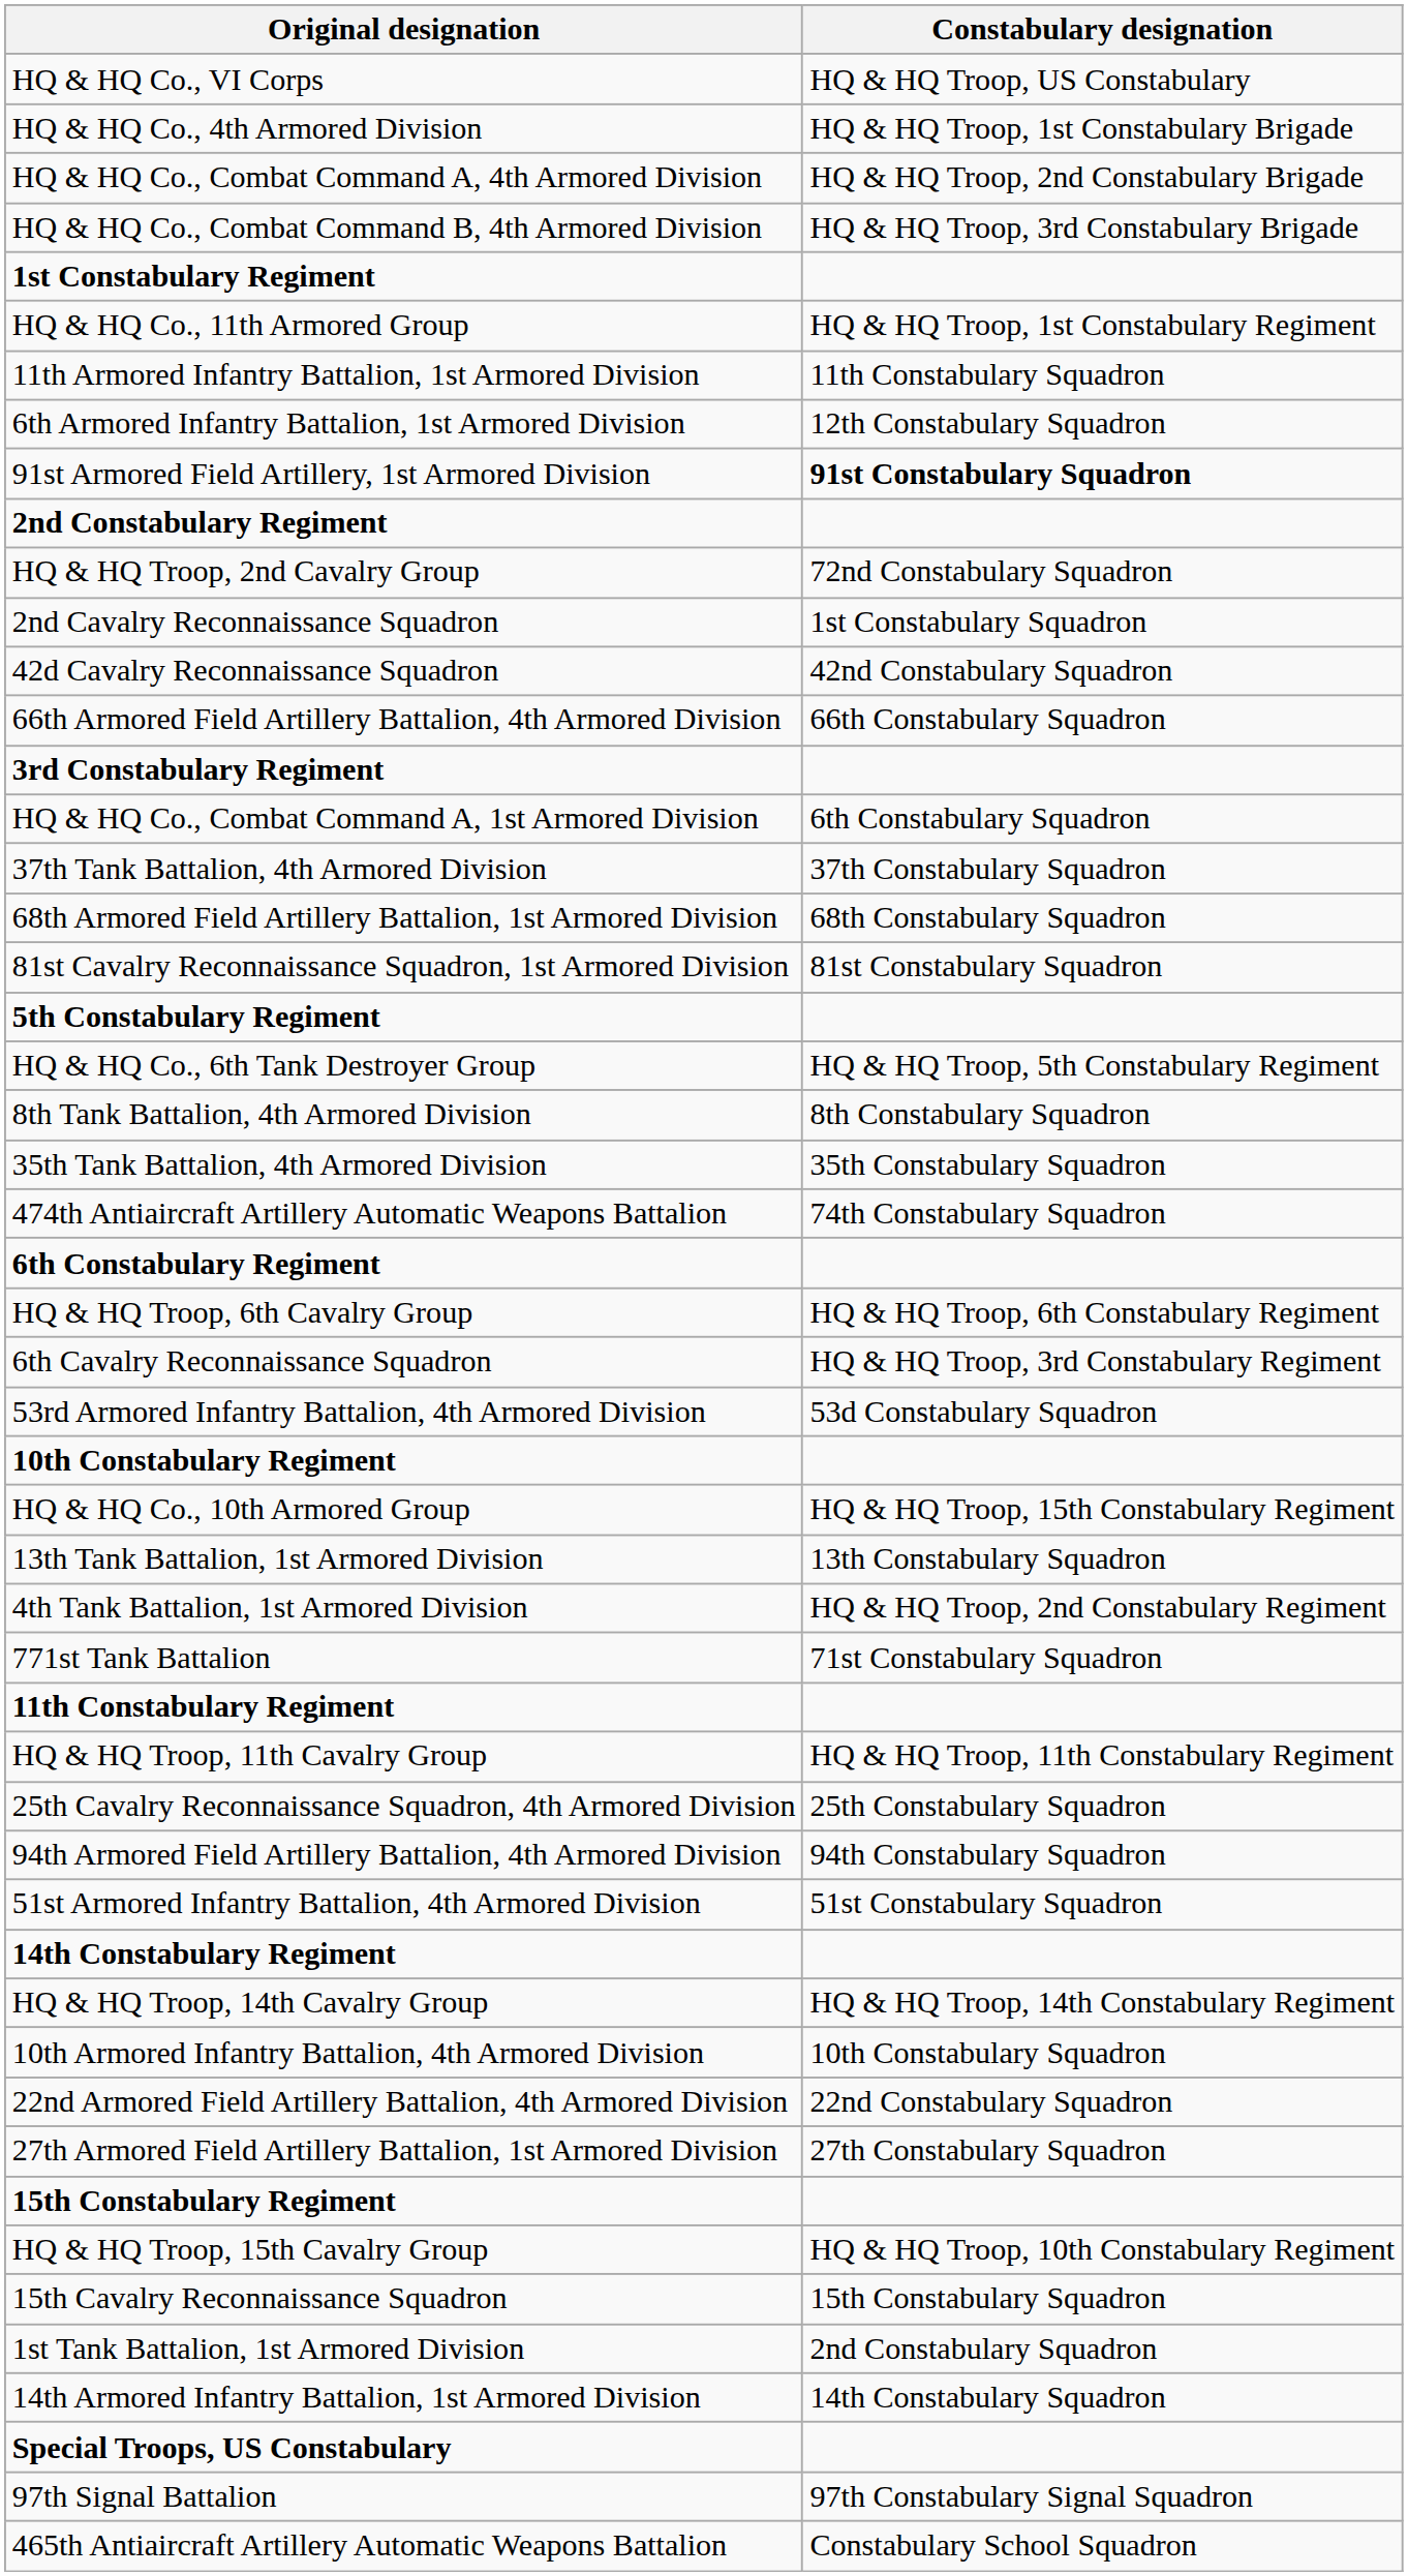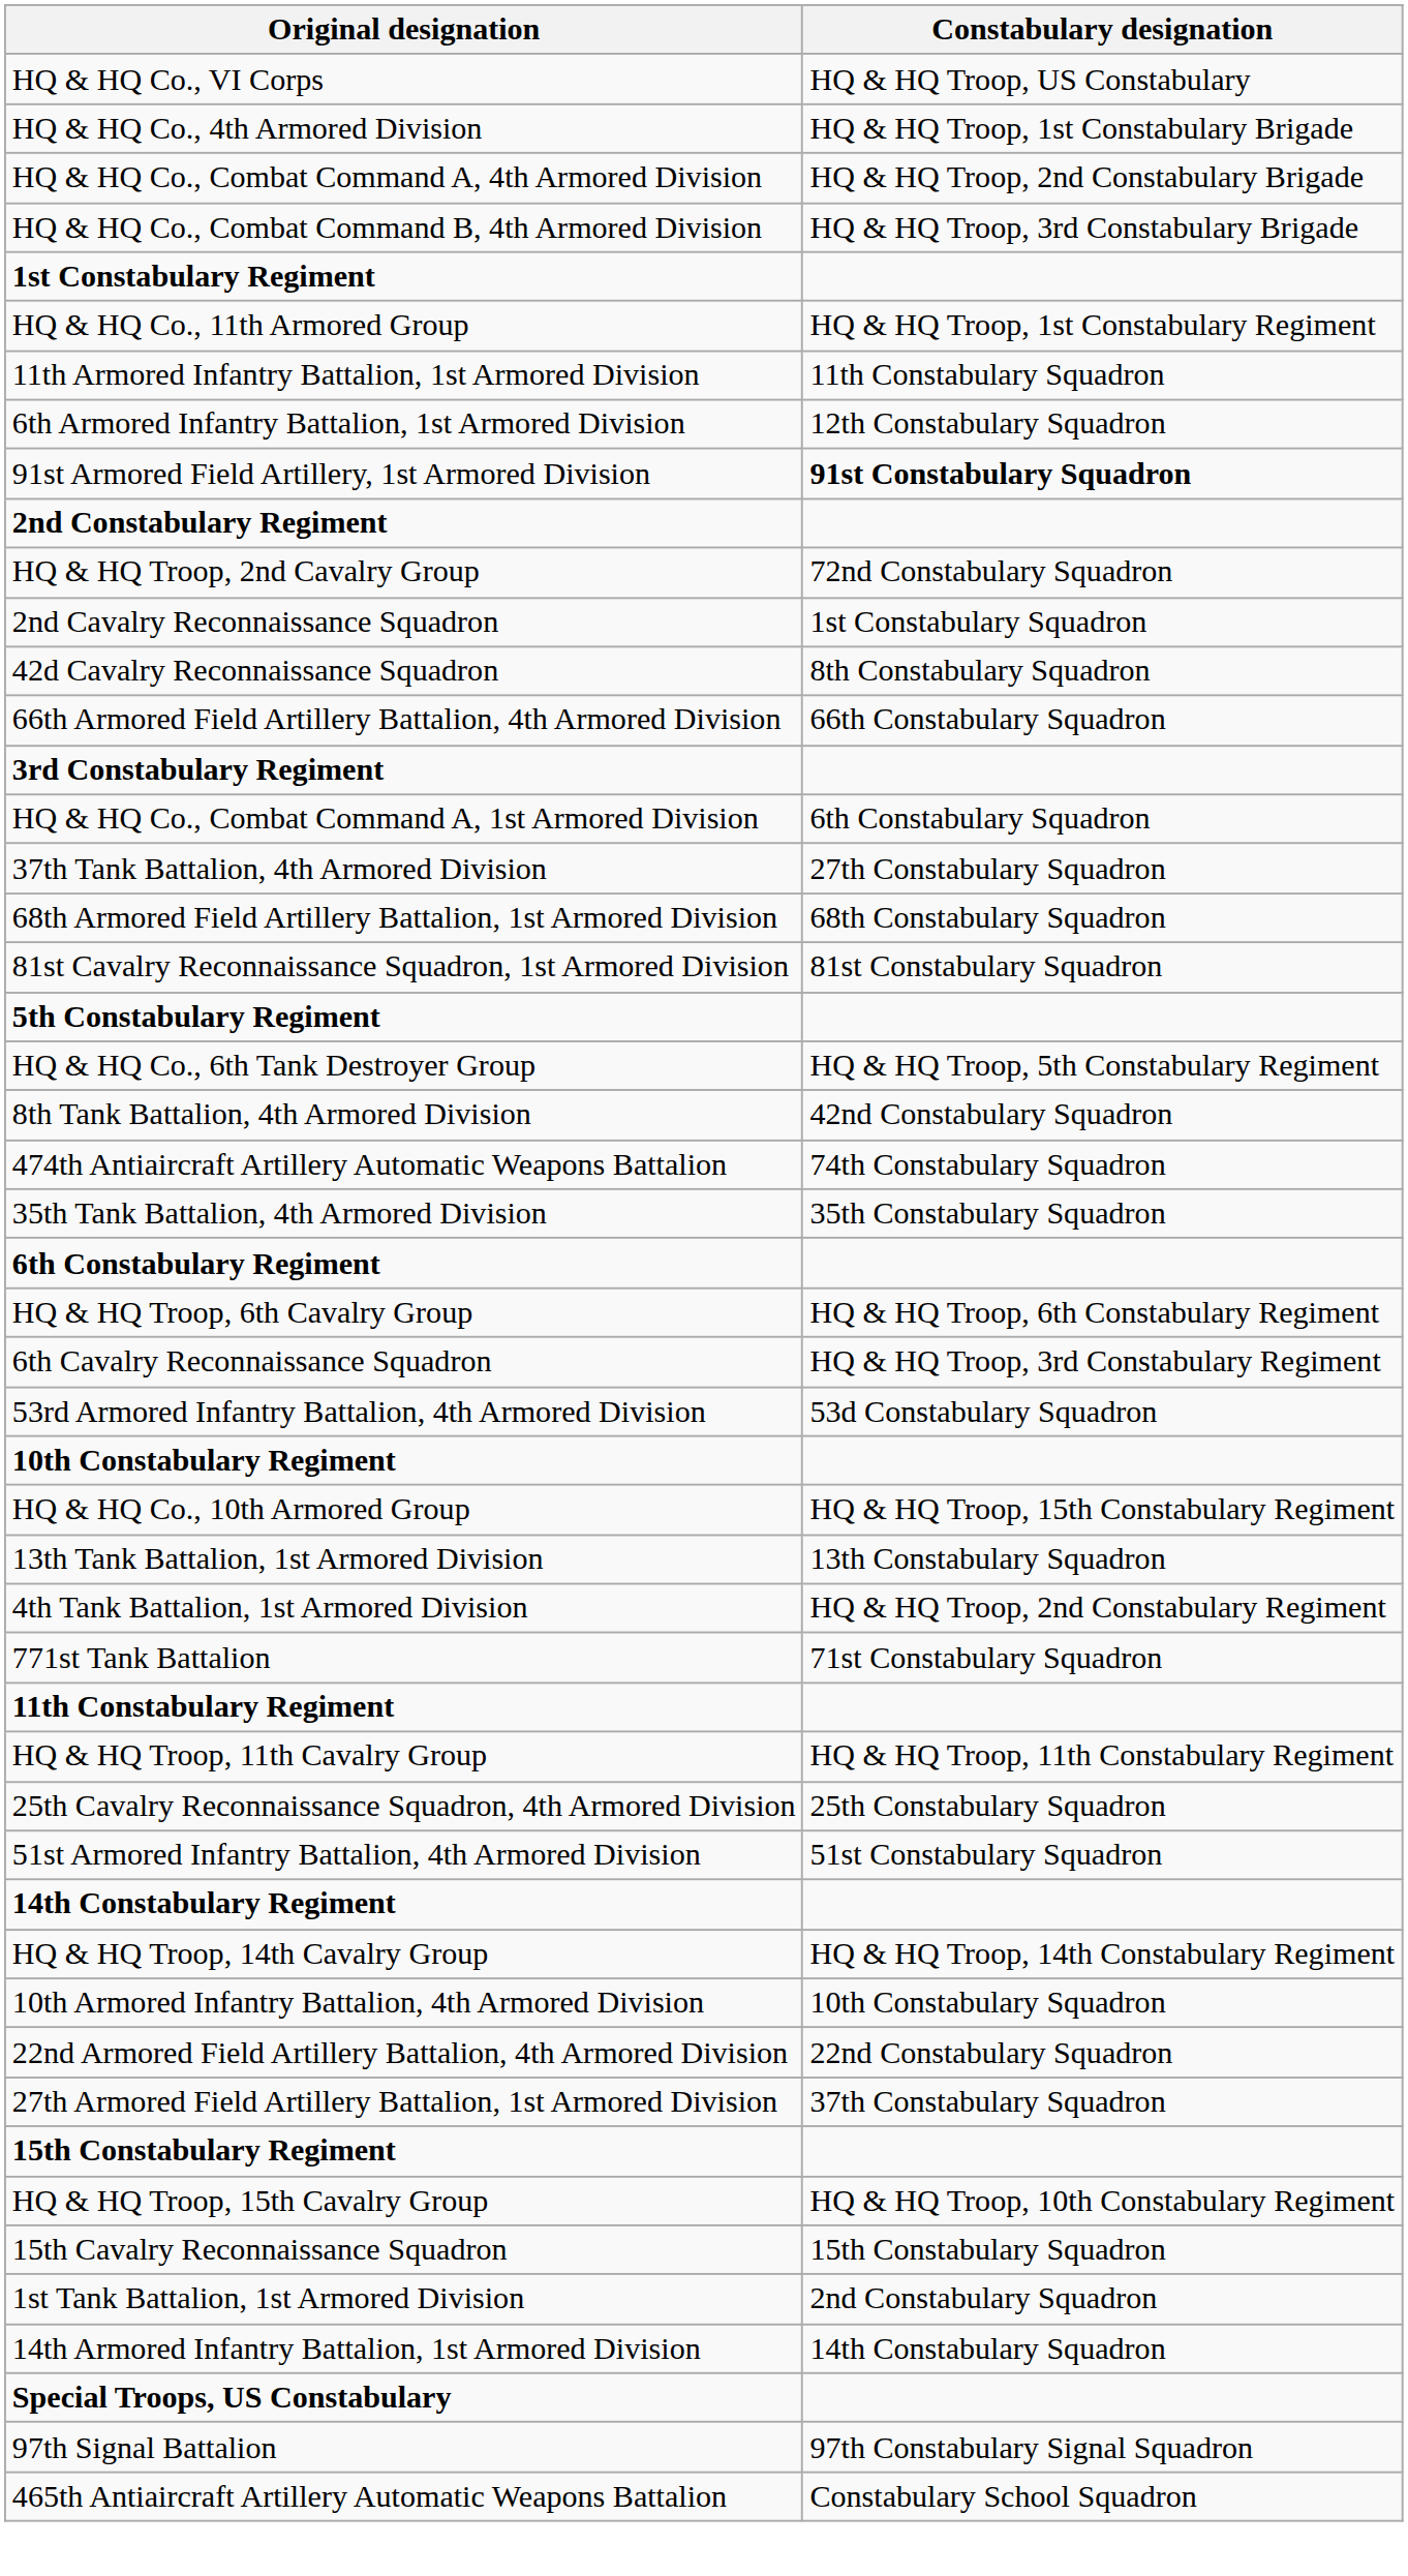 <table class="wikitable">
 <tr>
 <th>Original designation</th>
 <th>Constabulary designation</th>
 </tr>
 <tr>
 <td>HQ & HQ Co., VI Corps</td>
 <td>HQ & HQ Troop, US Constabulary</td>
 </tr>
 <tr>
 <td>HQ & HQ Co., 4th Armored Division</td>
 <td>HQ & HQ Troop, 1st Constabulary Brigade</td>
 </tr>
 <tr>
 <td>HQ & HQ Co., Combat Command A, 4th Armored Division</td>
 <td>HQ & HQ Troop, 2nd Constabulary Brigade</td>
 </tr>
 <tr>
 <td>HQ & HQ Co., Combat Command B, 4th Armored Division</td>
 <td>HQ & HQ Troop, 3rd Constabulary Brigade</td>
 </tr>
 <tr>
 <td><strong>1st Constabulary Regiment</strong></td>
 <td></td>
 </tr>
 <tr>
 <td>HQ & HQ Co., 11th Armored Group</td>
 <td>HQ & HQ Troop, 1st Constabulary Regiment</td>
 </tr>
 <tr>
 <td>11th Armored Infantry Battalion, 1st Armored Division</td>
 <td>11th Constabulary Squadron</td>
 </tr>
 <tr>
 <td>6th Armored Infantry Battalion, 1st Armored Division</td>
 <td>12th Constabulary Squadron</td>
 </tr>
 <tr>
 <td>91st Armored Field Artillery, 1st Armored Division</td>
 <td><strong>91st Constabulary Squadron</strong></td>
 </tr>
 <tr>
 <td><strong>2nd Constabulary Regiment</strong></td>
 <td></td>
 </tr>
 <tr>
 <td>HQ & HQ Troop, 2nd Cavalry Group</td>
 <td>72nd Constabulary Squadron</td>
 </tr>
 <tr>
 <td>2nd Cavalry Reconnaissance Squadron</td>
 <td>1st Constabulary Squadron</td>
 </tr>
 <tr>
 <td>42d Cavalry Reconnaissance Squadron</td>
-<td>42nd Constabulary Squadron</td>
+<td>8th Constabulary Squadron</td>
 </tr>
 <tr>
 <td>66th Armored Field Artillery Battalion, 4th Armored Division</td>
 <td>66th Constabulary Squadron</td>
 </tr>
 <tr>
 <td><strong>3rd Constabulary Regiment</strong></td>
 </tr>
 <tr>
 <td>HQ & HQ Co., Combat Command A, 1st Armored Division</td>
 <td>6th Constabulary Squadron</td>
 </tr>
 <tr>
 <td>37th Tank Battalion, 4th Armored Division</td>
-<td>37th Constabulary Squadron</td>
+<td>27th Constabulary Squadron</td>
 </tr>
 <tr>
 <td>68th Armored Field Artillery Battalion, 1st Armored Division</td>
 <td>68th Constabulary Squadron</td>
 </tr>
 <tr>
 <td>81st Cavalry Reconnaissance Squadron, 1st Armored Division</td>
 <td>81st Constabulary Squadron</td>
 </tr>
 <tr>
 <td><strong>5th Constabulary Regiment</strong></td>
 </tr>
 <tr>
 <td>HQ & HQ Co., 6th Tank Destroyer Group</td>
 <td>HQ & HQ Troop, 5th Constabulary Regiment</td>
 </tr>
 <tr>
 <td>8th Tank Battalion, 4th Armored Division</td>
-<td>8th Constabulary Squadron</td>
+<td>42nd Constabulary Squadron</td>
+</tr>
+<tr>
+<td>474th Antiaircraft Artillery Automatic Weapons Battalion</td>
+<td>74th Constabulary Squadron</td>
 </tr>
 <tr>
 <td>35th Tank Battalion, 4th Armored Division</td>
 <td>35th Constabulary Squadron</td>
-</tr>
-<tr>
-<td>474th Antiaircraft Artillery Automatic Weapons Battalion</td>
-<td>74th Constabulary Squadron</td>
 </tr>
 <tr>
 <td><strong>6th Constabulary Regiment</strong></td>
 </tr>
 <tr>
 <td>HQ & HQ Troop, 6th Cavalry Group</td>
 <td>HQ & HQ Troop, 6th Constabulary Regiment</td>
 </tr>
 <tr>
 <td>6th Cavalry Reconnaissance Squadron</td>
 <td>HQ & HQ Troop, 3rd Constabulary Regiment</td>
 </tr>
 <tr>
 <td>53rd Armored Infantry Battalion, 4th Armored Division</td>
 <td>53d Constabulary Squadron</td>
 </tr>
 <tr>
 <td><strong>10th Constabulary Regiment</strong></td>
 </tr>
 <tr>
 <td>HQ & HQ Co., 10th Armored Group</td>
 <td>HQ & HQ Troop, 15th Constabulary Regiment</td>
 </tr>
 <tr>
 <td>13th Tank Battalion, 1st Armored Division</td>
 <td>13th Constabulary Squadron</td>
 </tr>
 <tr>
 <td>4th Tank Battalion, 1st Armored Division</td>
 <td>HQ & HQ Troop, 2nd Constabulary Regiment</td>
 </tr>
 <tr>
 <td>771st Tank Battalion</td>
 <td>71st Constabulary Squadron</td>
 </tr>
 <tr>
 <td><strong>11th Constabulary Regiment</strong></td>
 </tr>
 <tr>
 <td>HQ & HQ Troop, 11th Cavalry Group</td>
 <td>HQ & HQ Troop, 11th Constabulary Regiment</td>
 </tr>
 <tr>
 <td>25th Cavalry Reconnaissance Squadron, 4th Armored Division</td>
 <td>25th Constabulary Squadron</td>
 </tr>
 <tr>
-<td>94th Armored Field Artillery Battalion, 4th Armored Division</td>
-<td>94th Constabulary Squadron</td>
-</tr>
-<tr>
 <td>51st Armored Infantry Battalion, 4th Armored Division</td>
 <td>51st Constabulary Squadron</td>
 </tr>
 <tr>
 <td><strong>14th Constabulary Regiment</strong></td>
 </tr>
 <tr>
 <td>HQ & HQ Troop, 14th Cavalry Group</td>
 <td>HQ & HQ Troop, 14th Constabulary Regiment</td>
 </tr>
 <tr>
 <td>10th Armored Infantry Battalion, 4th Armored Division</td>
 <td>10th Constabulary Squadron</td>
 </tr>
 <tr>
 <td>22nd Armored Field Artillery Battalion, 4th Armored Division</td>
 <td>22nd Constabulary Squadron</td>
 </tr>
 <tr>
 <td>27th Armored Field Artillery Battalion, 1st Armored Division</td>
-<td>27th Constabulary Squadron</td>
+<td>37th Constabulary Squadron</td>
 </tr>
 <tr>
 <td><strong>15th Constabulary Regiment</strong></td>
 </tr>
 <tr>
 <td>HQ & HQ Troop, 15th Cavalry Group</td>
 <td>HQ & HQ Troop, 10th Constabulary Regiment</td>
 </tr>
 <tr>
 <td>15th Cavalry Reconnaissance Squadron</td>
 <td>15th Constabulary Squadron</td>
 </tr>
 <tr>
 <td>1st Tank Battalion, 1st Armored Division</td>
 <td>2nd Constabulary Squadron</td>
 </tr>
 <tr>
 <td>14th Armored Infantry Battalion, 1st Armored Division</td>
 <td>14th Constabulary Squadron</td>
 </tr>
 <tr>
 <td><strong>Special Troops, US Constabulary</strong></td>
 </tr>
 <tr>
 <td>97th Signal Battalion</td>
 <td>97th Constabulary Signal Squadron</td>
 </tr>
 <tr>
 <td>465th Antiaircraft Artillery Automatic Weapons Battalion</td>
 <td>Constabulary School Squadron</td>
 </tr>
 </table>
